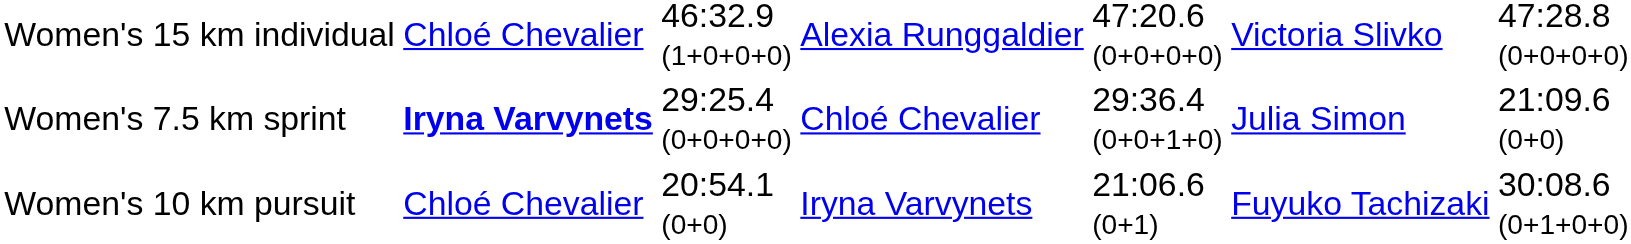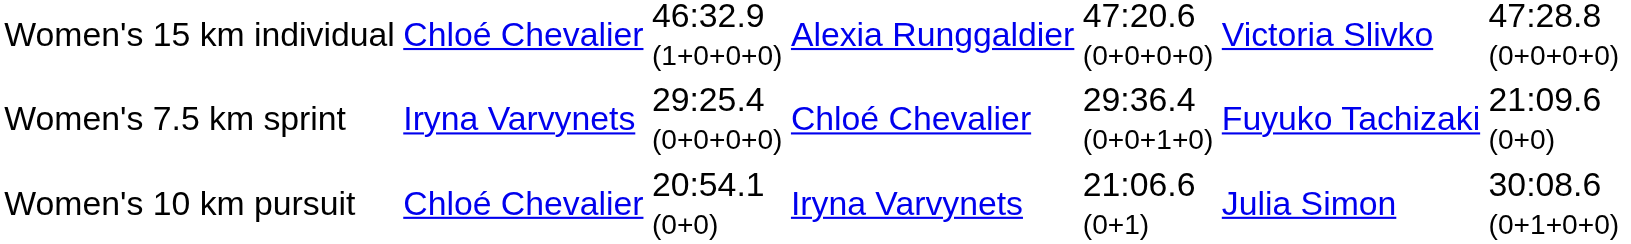 <table>
 <tr>
 <td>Women's 15 km individual <br><em></em></td>
 <td><a href='#'>Chloé Chevalier</a><br><small></small></td>
 <td>46:32.9<br><small>(1+0+0+0)</small></td>
 <td><a href='#'>Alexia Runggaldier</a><br><small></small></td>
 <td>47:20.6<br><small>(0+0+0+0)</small></td>
 <td><a href='#'>Victoria Slivko</a><br><small></small></td>
 <td>47:28.8<br><small>(0+0+0+0)</small></td>
 </tr>
 <tr>
 <td>Women's 7.5 km sprint<br><em></em></td>
-<td><strong><a href='#'>Iryna Varvynets</a><br><small></small></strong></td>
+<td><a href='#'>Iryna Varvynets</a><br><small></small></td>
 <td>29:25.4<br><small>(0+0+0+0)</small></td>
 <td><a href='#'>Chloé Chevalier</a><br><small></small></td>
 <td>29:36.4<br><small>(0+0+1+0)</small></td>
-<td><a href='#'>Julia Simon</a><br><small></small></td>
+<td><a href='#'>Fuyuko Tachizaki</a><br><small></small></td>
 <td>21:09.6<br><small>(0+0)</small></td>
 </tr>
 <tr>
 <td>Women's 10 km pursuit<br><em></em></td>
 <td><a href='#'>Chloé Chevalier</a><br><small></small></td>
 <td>20:54.1<br><small>(0+0)</small></td>
 <td><a href='#'>Iryna Varvynets</a><br><small></small></td>
 <td>21:06.6<br><small>(0+1)</small></td>
-<td><a href='#'>Fuyuko Tachizaki</a><br><small></small></td>
+<td><a href='#'>Julia Simon</a><br><small></small></td>
 <td>30:08.6<br><small>(0+1+0+0)</small></td>
 </tr>
 </table>
